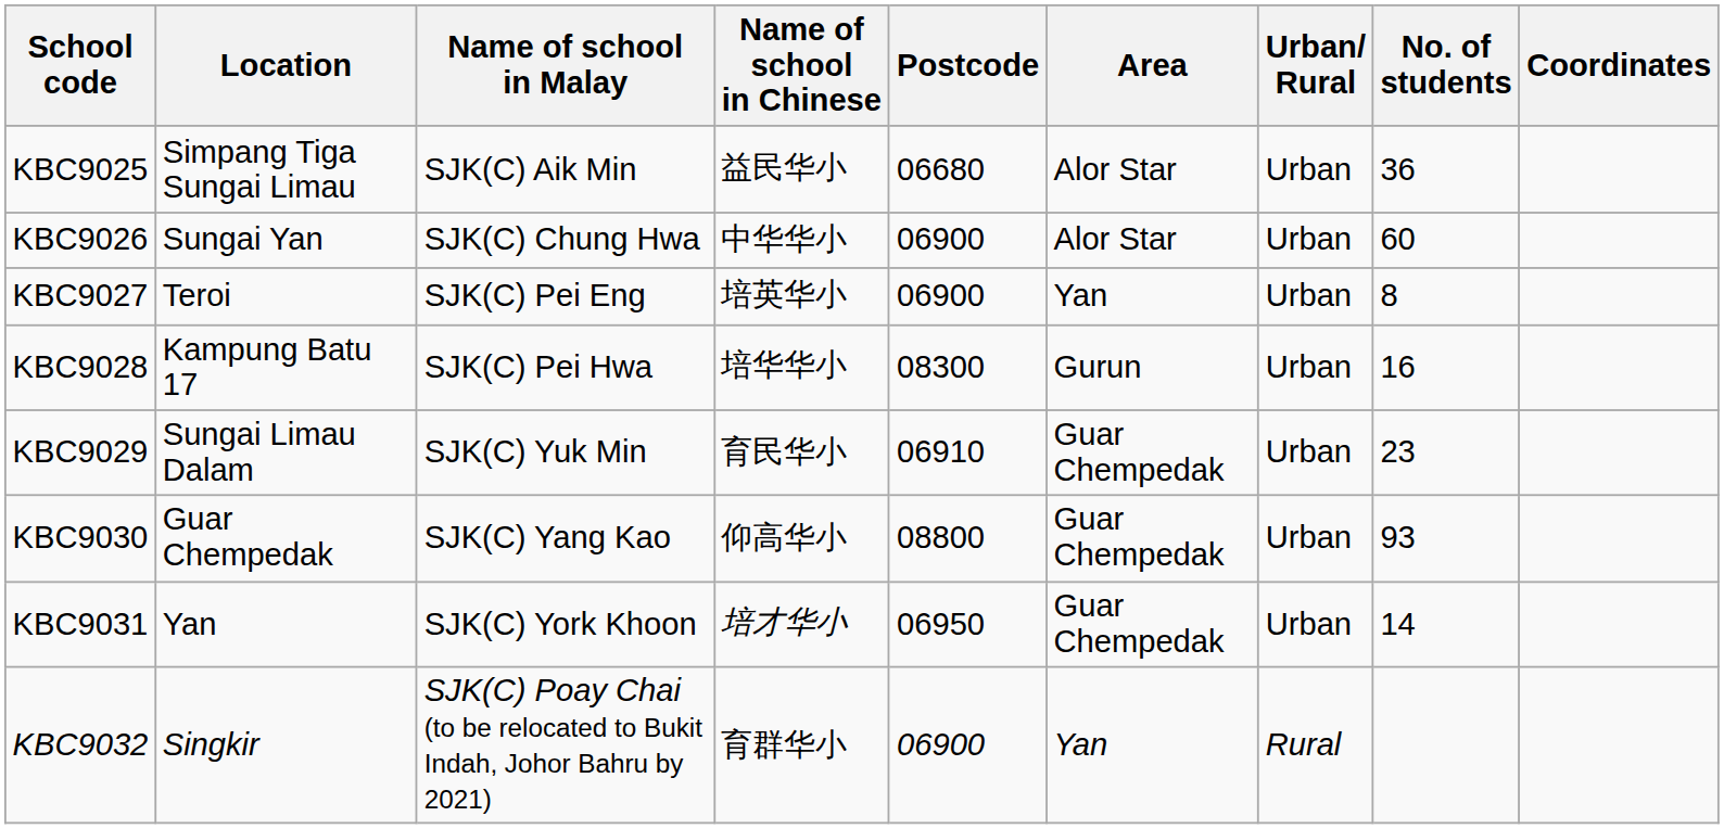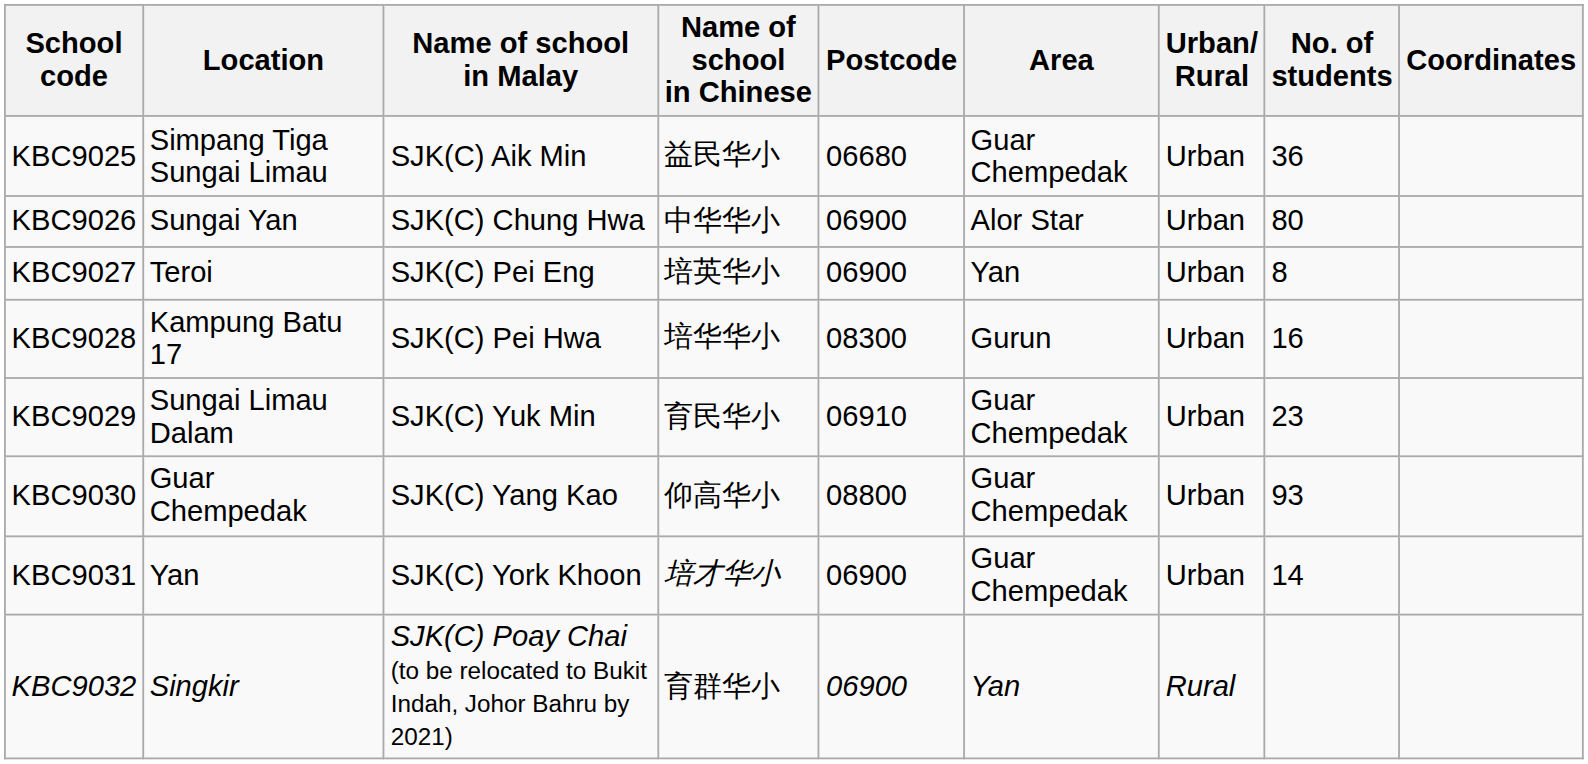 <table class="wikitable sortable">
 <tr>
 <th>School<br>code</th>
 <th>Location</th>
 <th>Name of school<br>in Malay</th>
 <th>Name of school<br>in Chinese</th>
 <th>Postcode</th>
 <th>Area</th>
 <th>Urban/<br>Rural</th>
 <th>No. of<br>students</th>
 <th>Coordinates</th>
 </tr>
 <tr>
 <td>KBC9025</td>
 <td>Simpang Tiga Sungai Limau</td>
 <td>SJK(C) Aik Min</td>
 <td>益民华小</td>
 <td>06680</td>
-<td>Alor Star</td>
+<td>Guar Chempedak</td>
 <td>Urban</td>
 <td>36</td>
 <td></td>
 </tr>
 <tr>
 <td>KBC9026</td>
 <td>Sungai Yan</td>
 <td>SJK(C) Chung Hwa</td>
 <td>中华华小</td>
 <td>06900</td>
 <td>Alor Star</td>
 <td>Urban</td>
-<td>60</td>
+<td>80</td>
 <td></td>
 </tr>
 <tr>
 <td>KBC9027</td>
 <td>Teroi</td>
 <td>SJK(C) Pei Eng</td>
 <td>培英华小</td>
 <td>06900</td>
 <td>Yan</td>
 <td>Urban</td>
 <td>8</td>
 <td></td>
 </tr>
 <tr>
 <td>KBC9028</td>
 <td>Kampung Batu 17</td>
 <td>SJK(C) Pei Hwa</td>
 <td>培华华小</td>
 <td>08300</td>
 <td>Gurun</td>
 <td>Urban</td>
 <td>16</td>
 <td></td>
 </tr>
 <tr>
 <td>KBC9029</td>
 <td>Sungai Limau Dalam</td>
 <td>SJK(C) Yuk Min</td>
 <td>育民华小</td>
 <td>06910</td>
 <td>Guar Chempedak</td>
 <td>Urban</td>
 <td>23</td>
 <td></td>
 </tr>
 <tr>
 <td>KBC9030</td>
 <td>Guar Chempedak</td>
 <td>SJK(C) Yang Kao</td>
 <td>仰高华小</td>
 <td>08800</td>
 <td>Guar Chempedak</td>
 <td>Urban</td>
 <td>93</td>
 <td></td>
 </tr>
 <tr>
 <td>KBC9031</td>
 <td>Yan</td>
 <td>SJK(C) York Khoon</td>
 <td><em>培才华小</em></td>
-<td>06950</td>
+<td>06900</td>
 <td>Guar Chempedak</td>
 <td>Urban</td>
 <td>14</td>
 <td></td>
 </tr>
 <tr>
 <td><em>KBC9032</em></td>
 <td><em>Singkir</em></td>
 <td><em>SJK(C) Poay Chai</em><br><small>(to be relocated to Bukit Indah, Johor Bahru by 2021)</small></td>
 <td>育群华小</td>
 <td><em>06900</em></td>
 <td><em>Yan</em></td>
 <td><em>Rural</em></td>
 <td></td>
 <td></td>
 </tr>
 </table>
